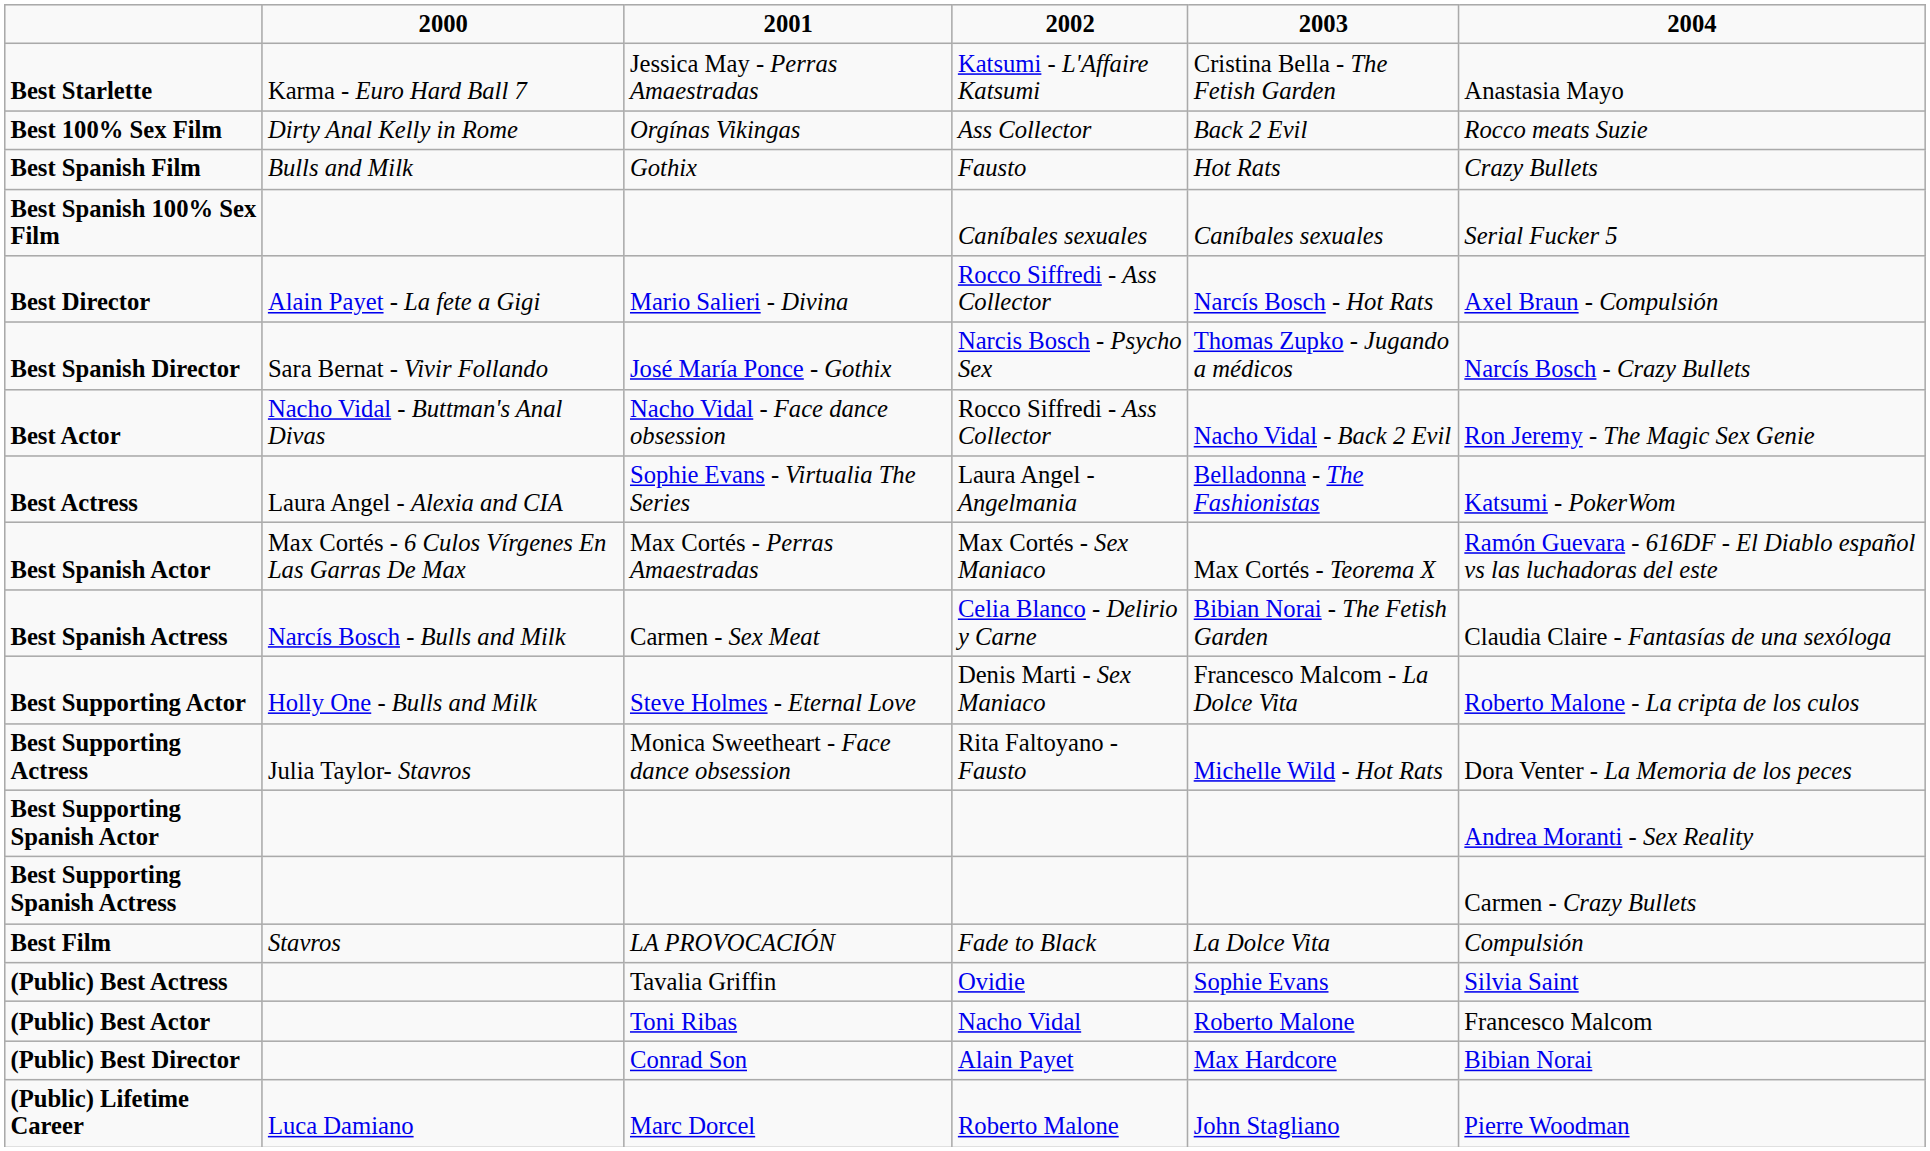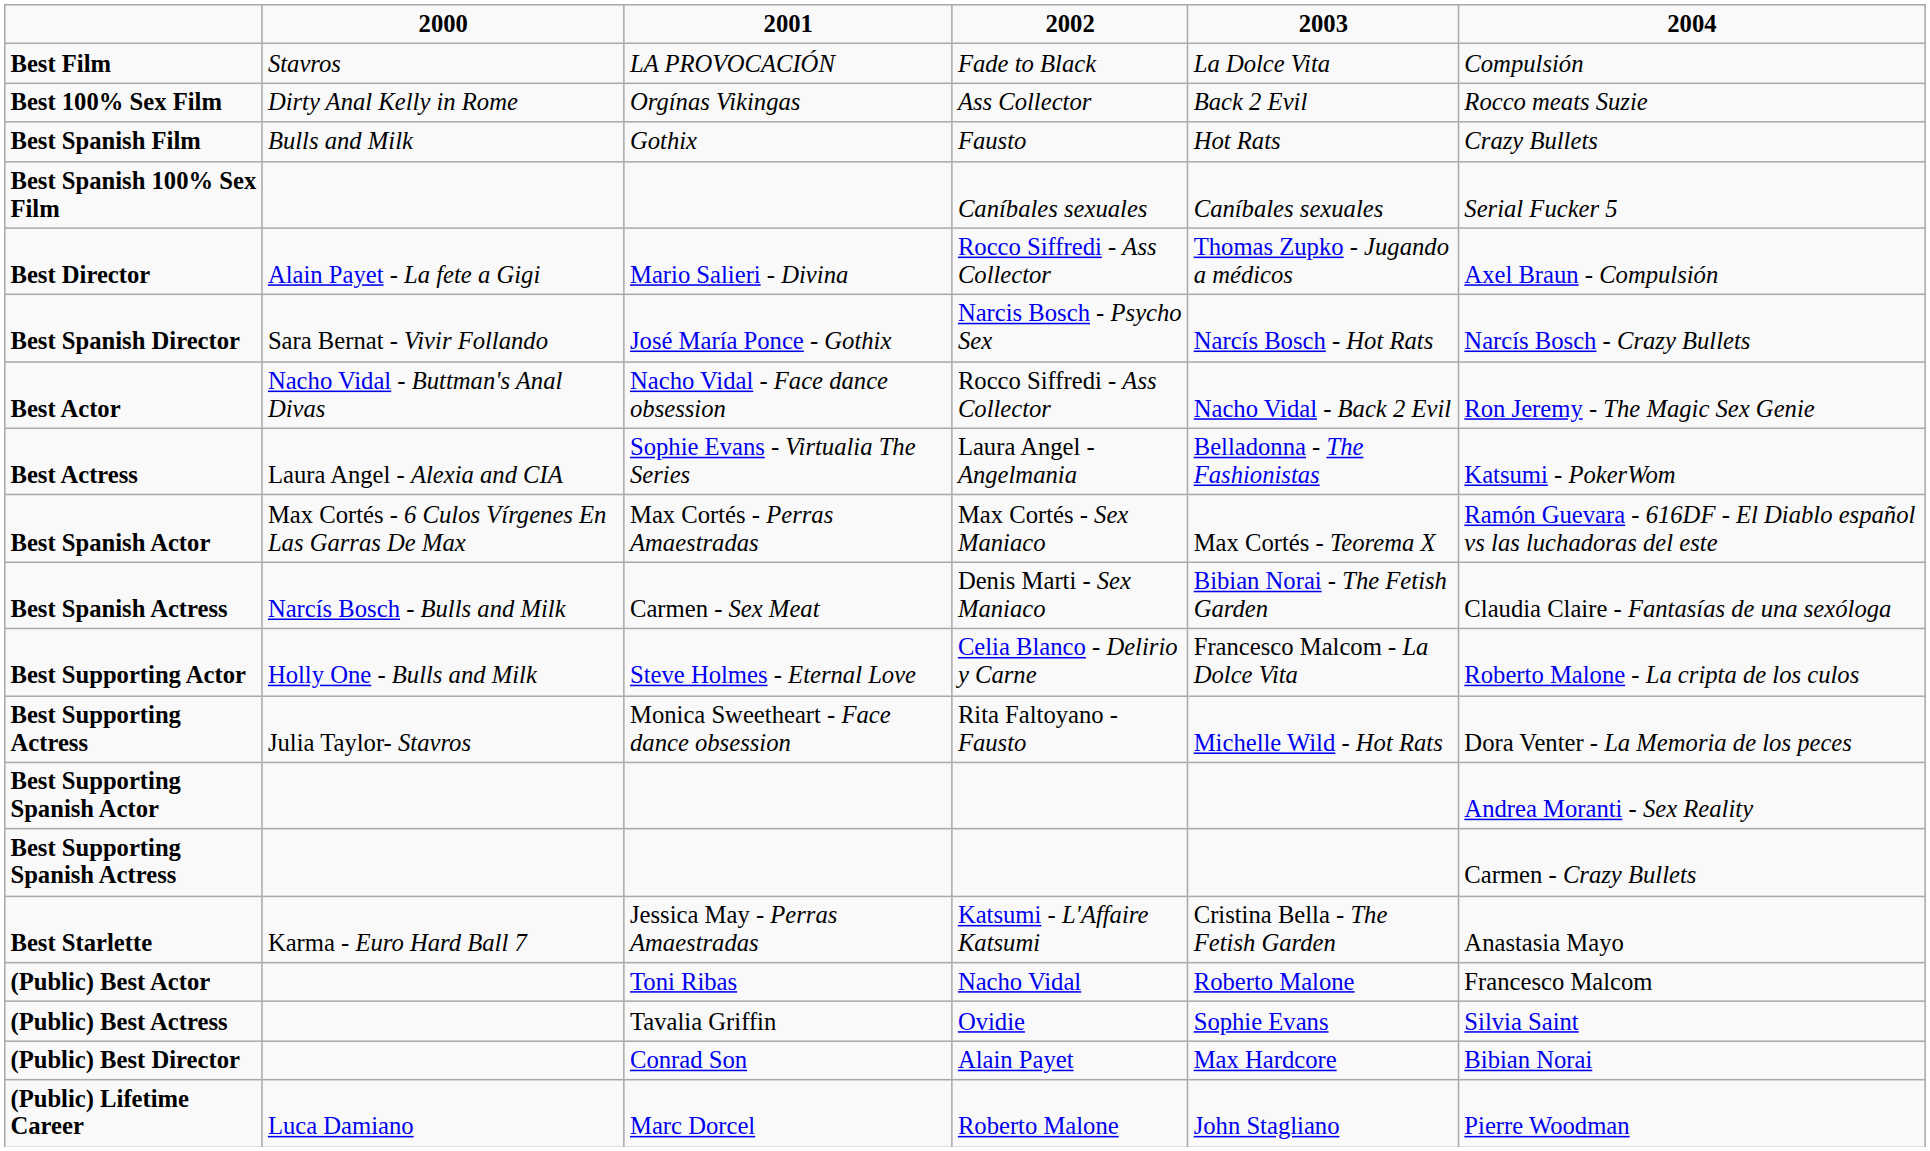 <table class="wikitable">
 <tr style="text-align:center; font-weight:bold; vertical-align:bottom;">
 <td style="width:149.25; height:12.75;"></td>
 <td style="width:108.75;">2000</td>
 <td style="width:108.75;">2001</td>
 <td style="width:108.75;">2002</td>
 <td style="width:108.75;">2003</td>
 <td style="width:108.75;">2004</td>
 </tr>
 <tr style="vertical-align:bottom;">
-<td style="font-weight:bold; height:12.75;">Best Starlette</td>
-<td>Karma - <em>Euro Hard Ball 7</em></td>
-<td>Jessica May - <em>Perras Amaestradas</em></td>
-<td><a href='#'>Katsumi</a> - <em>L'Affaire Katsumi</em></td>
-<td>Cristina Bella - <em>The Fetish Garden</em></td>
-<td>Anastasia Mayo</td>
+<td style="font-weight:bold; height:18px;">Best Film</td>
+<td><em>Stavros</em></td>
+<td><em>LA PROVOCACIÓN</em></td>
+<td><em>Fade to Black</em></td>
+<td><em>La Dolce Vita</em></td>
+<td><em>Compulsión</em></td>
 </tr>
 <tr style="vertical-align:bottom;">
 <td style="font-weight:bold; height:12.75;">Best 100% Sex Film</td>
 <td><em>Dirty Anal Kelly in Rome</em></td>
 <td><em>Orgínas Vikingas</em></td>
 <td><em>Ass Collector</em></td>
 <td><em>Back 2 Evil</em></td>
 <td><em>Rocco meats Suzie</em></td>
 </tr>
 <tr style="vertical-align:bottom;">
 <td style="font-weight:bold; height:12.75;">Best Spanish Film</td>
 <td><em>Bulls and Milk</em></td>
 <td><em>Gothix</em></td>
 <td><em>Fausto</em></td>
 <td><em>Hot Rats</em></td>
 <td><em>Crazy Bullets</em></td>
 </tr>
 <tr style="vertical-align:bottom;">
 <td style="font-weight:bold; height:12.75;">Best Spanish 100% Sex Film</td>
 <td></td>
 <td></td>
 <td><em>Caníbales sexuales</em></td>
 <td><em>Caníbales sexuales</em></td>
 <td><em>Serial Fucker 5</em></td>
 </tr>
 <tr style="vertical-align:bottom;">
 <td style="font-weight:bold; height:12.75;">Best Director</td>
 <td><a href='#'>Alain Payet</a> - <em>La fete a Gigi</em></td>
 <td><a href='#'>Mario Salieri</a> - <em>Divina</em></td>
 <td><a href='#'>Rocco Siffredi</a> - <em>Ass Collector</em></td>
-<td><a href='#'>Narcís Bosch</a> - <em>Hot Rats</em></td>
+<td><a href='#'>Thomas Zupko</a> - <em>Jugando a médicos</em></td>
 <td><a href='#'>Axel Braun</a> - <em>Compulsión</em></td>
 </tr>
 <tr style="vertical-align:bottom;">
 <td style="font-weight:bold; height:12.75;">Best Spanish Director</td>
 <td>Sara Bernat - <em>Vivir Follando</em></td>
 <td><a href='#'>José María Ponce</a>  - <em>Gothix</em></td>
 <td><a href='#'>Narcis Bosch</a> - <em>Psycho Sex</em></td>
-<td><a href='#'>Thomas Zupko</a> - <em>Jugando a médicos</em></td>
+<td><a href='#'>Narcís Bosch</a> - <em>Hot Rats</em></td>
 <td><a href='#'>Narcís Bosch</a> - <em>Crazy Bullets</em></td>
 </tr>
 <tr style="vertical-align:bottom;">
 <td style="font-weight:bold; height:12.75;">Best Actor</td>
 <td><a href='#'>Nacho Vidal</a> - <em>Buttman's Anal Divas</em></td>
 <td><a href='#'>Nacho Vidal</a> - <em>Face dance obsession</em></td>
 <td>Rocco Siffredi - <em>Ass Collector</em></td>
 <td><a href='#'>Nacho Vidal</a> - <em>Back 2 Evil</em></td>
 <td><a href='#'>Ron Jeremy</a> - <em>The Magic Sex Genie</em></td>
 </tr>
 <tr style="vertical-align:bottom;">
 <td style="font-weight:bold; height:12.75;">Best Actress</td>
 <td>Laura Angel - <em>Alexia and CIA</em></td>
 <td><a href='#'>Sophie Evans</a> - <em>Virtualia The Series</em></td>
 <td>Laura Angel - <em>Angelmania</em></td>
 <td><a href='#'>Belladonna</a> - <em><a href='#'>The Fashionistas</a></em></td>
 <td><a href='#'>Katsumi</a> - <em>PokerWom</em></td>
 </tr>
 <tr style="vertical-align:bottom;">
 <td style="font-weight:bold; height:12.75;">Best Spanish Actor</td>
 <td>Max Cortés - <em>6 Culos Vírgenes En Las Garras De Max</em></td>
 <td>Max Cortés - <em>Perras Amaestradas</em></td>
 <td>Max Cortés - <em>Sex Maniaco</em></td>
 <td>Max Cortés - <em>Teorema X</em></td>
 <td><a href='#'>Ramón Guevara</a> - <em>616DF - El Diablo español vs las luchadoras del este</em></td>
 </tr>
 <tr style="vertical-align:bottom;">
 <td style="font-weight:bold; height:12.75;">Best Spanish Actress</td>
 <td><a href='#'>Narcís Bosch</a> - <em>Bulls and Milk</em></td>
 <td>Carmen - <em>Sex Meat</em></td>
-<td><a href='#'>Celia Blanco</a> - <em>Delirio y Carne</em></td>
+<td>Denis Marti - <em>Sex Maniaco</em></td>
 <td><a href='#'>Bibian Norai</a> - <em>The Fetish Garden</em></td>
 <td>Claudia Claire - <em>Fantasías de una sexóloga</em></td>
 </tr>
 <tr style="vertical-align:bottom;">
 <td style="font-weight:bold; height:12.75;">Best Supporting Actor</td>
 <td><a href='#'>Holly One</a> - <em>Bulls and Milk</em></td>
 <td><a href='#'>Steve Holmes</a> - <em>Eternal Love</em></td>
-<td>Denis Marti - <em>Sex Maniaco</em></td>
+<td><a href='#'>Celia Blanco</a> - <em>Delirio y Carne</em></td>
 <td>Francesco Malcom - <em>La Dolce Vita</em></td>
 <td><a href='#'>Roberto Malone</a> - <em>La cripta de los culos</em></td>
 </tr>
 <tr style="vertical-align:bottom;">
 <td style="font-weight:bold; height:12.75;">Best Supporting Actress</td>
 <td>Julia Taylor- <em>Stavros</em></td>
 <td>Monica Sweetheart - <em>Face dance obsession</em></td>
 <td>Rita Faltoyano - <em>Fausto</em></td>
 <td><a href='#'>Michelle Wild</a> - <em>Hot Rats</em></td>
 <td>Dora Venter - <em>La Memoria de los peces</em></td>
 </tr>
 <tr style="vertical-align:bottom;">
 <td style="font-weight:bold; height:12.75;">Best Supporting Spanish Actor</td>
 <td></td>
 <td></td>
 <td></td>
 <td></td>
 <td><a href='#'>Andrea Moranti</a> - <em>Sex Reality</em></td>
 </tr>
 <tr style="vertical-align:bottom;">
 <td style="font-weight:bold; height:12.75;">Best Supporting Spanish Actress</td>
 <td></td>
 <td></td>
 <td></td>
 <td></td>
 <td>Carmen - <em>Crazy Bullets</em></td>
 </tr>
 <tr style="vertical-align:bottom;">
-<td style="font-weight:bold; height:18px;">Best Film</td>
-<td><em>Stavros</em></td>
-<td><em>LA PROVOCACIÓN</em></td>
-<td><em>Fade to Black</em></td>
-<td><em>La Dolce Vita</em></td>
-<td><em>Compulsión</em></td>
+<td style="font-weight:bold; height:12.75;">Best Starlette</td>
+<td>Karma - <em>Euro Hard Ball 7</em></td>
+<td>Jessica May - <em>Perras Amaestradas</em></td>
+<td><a href='#'>Katsumi</a> - <em>L'Affaire Katsumi</em></td>
+<td>Cristina Bella - <em>The Fetish Garden</em></td>
+<td>Anastasia Mayo</td>
+</tr>
+<tr style="vertical-align:bottom;">
+<td style="font-weight:bold; height:12.75;">(Public) Best Actor</td>
+<td></td>
+<td><a href='#'>Toni Ribas</a></td>
+<td><a href='#'>Nacho Vidal</a></td>
+<td><a href='#'>Roberto Malone</a></td>
+<td>Francesco Malcom</td>
 </tr>
 <tr style="vertical-align:bottom;">
 <td style="font-weight:bold; height:12.75;">(Public) Best Actress</td>
 <td></td>
 <td>Tavalia Griffin</td>
 <td><a href='#'>Ovidie</a></td>
 <td><a href='#'>Sophie Evans</a></td>
 <td><a href='#'>Silvia Saint</a></td>
-</tr>
-<tr style="vertical-align:bottom;">
-<td style="font-weight:bold; height:12.75;">(Public) Best Actor</td>
-<td></td>
-<td><a href='#'>Toni Ribas</a></td>
-<td><a href='#'>Nacho Vidal</a></td>
-<td><a href='#'>Roberto Malone</a></td>
-<td>Francesco Malcom</td>
 </tr>
 <tr style="vertical-align:bottom;">
 <td style="font-weight:bold; height:12.75;">(Public) Best Director</td>
 <td></td>
 <td><a href='#'>Conrad Son</a></td>
 <td><a href='#'>Alain Payet</a></td>
 <td><a href='#'>Max Hardcore</a></td>
 <td><a href='#'>Bibian Norai</a></td>
 </tr>
 <tr style="vertical-align:bottom;">
 <td style="font-weight:bold; height:12.75;">(Public) Lifetime Career</td>
 <td><a href='#'>Luca Damiano</a></td>
 <td><a href='#'>Marc Dorcel</a></td>
 <td><a href='#'>Roberto Malone</a></td>
 <td><a href='#'>John Stagliano</a></td>
 <td><a href='#'>Pierre Woodman</a></td>
 </tr>
 </table>
